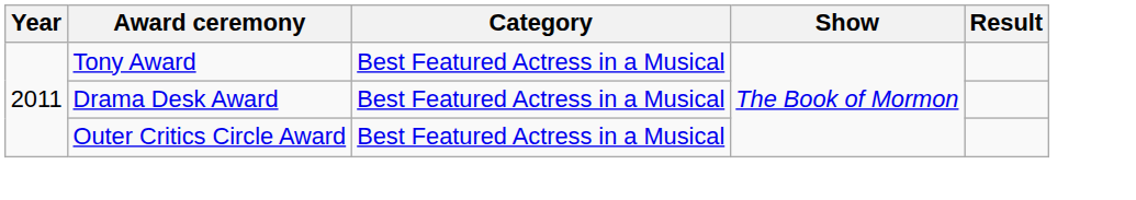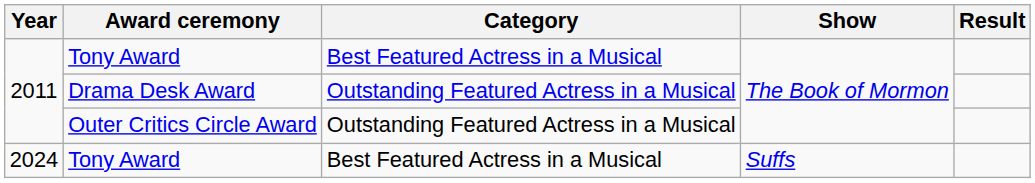 <table class=wikitable>
 <tr>
 <th scope=col>Year</th>
 <th scope=col>Award ceremony</th>
 <th scope=col>Category</th>
 <th scope=col>Show</th>
 <th scope=col>Result</th>
 </tr>
 <tr>
 <td rowspan="3" style="text-align:center;">2011</td>
 <td><a href='#'>Tony Award</a></td>
 <td><a href='#'>Best Featured Actress in a Musical</a></td>
 <td rowspan="3"><em><a href='#'>The Book of Mormon</a></em></td>
 <td></td>
 </tr>
 <tr>
 <td><a href='#'>Drama Desk Award</a></td>
-<td><a href='#'>Best Featured Actress in a Musical</a></td>
+<td><a href='#'>Outstanding Featured Actress in a Musical</a></td>
 <td></td>
 </tr>
 <tr>
 <td><a href='#'>Outer Critics Circle Award</a></td>
-<td><a href='#'>Best Featured Actress in a Musical</a></td>
+<td>Outstanding Featured Actress in a Musical</td>
+<td></td>
+</tr>
+<tr>
+<td>2024</td>
+<td><a href='#'>Tony Award</a></td>
+<td>Best Featured Actress in a Musical</td>
+<td><em><a href='#'>Suffs</a></em></td>
 <td></td>
 </tr>
 </table>
